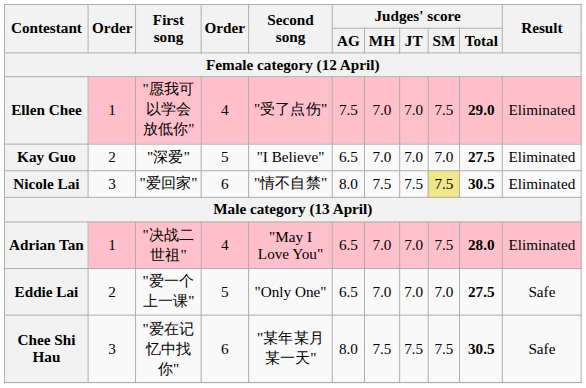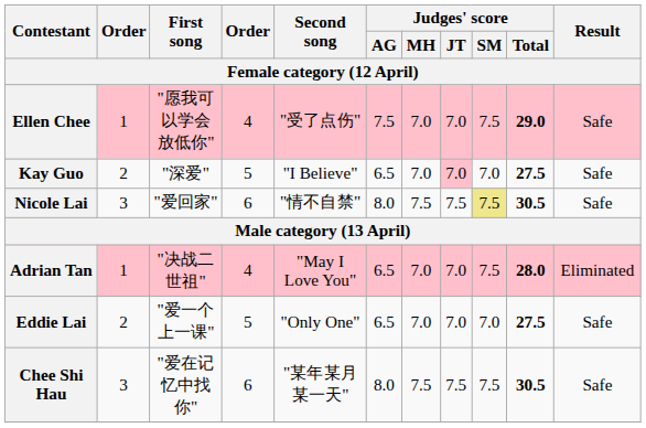 <table class="wikitable plainrowheaders" style="text-align:center;">
 <tr>
 <th rowspan=2 scope="col" style="width:8em;">Contestant</th>
 <th rowspan=2 scope="col">Order</th>
 <th rowspan=2 scope="col" style="width:17em;">First song</th>
 <th rowspan=2 scope="col">Order</th>
 <th rowspan=2 scope="col" style="width:17em;">Second song</th>
 <th colspan=5 scope="col">Judges' score</th>
 <th rowspan=2 scope="col" style="width:7em;">Result</th>
 </tr>
 <tr>
 <th style="width:2.7em;">AG</th>
 <th style="width:2.7em;">MH</th>
 <th style="width:2.7em;">JT</th>
 <th style="width:2.7em;">SM</th>
 <th style="width:3.6em;">Total</th>
 </tr>
 <tr>
 <th colspan=11>Female category (12 April)</th>
 </tr>
 <tr style="background:pink;">
 <th scope="row">Ellen Chee</th>
 <td>1</td>
 <td>"愿我可以学会放低你"</td>
 <td>4</td>
 <td>"受了点伤"</td>
 <td>7.5</td>
 <td>7.0</td>
 <td>7.0</td>
 <td>7.5</td>
 <td><strong>29.0</strong></td>
-<td>Eliminated</td>
+<td>Safe</td>
 </tr>
 <tr>
 <th scope="row">Kay Guo</th>
 <td>2</td>
 <td>"深爱"</td>
 <td>5</td>
 <td>"I Believe"</td>
 <td>6.5</td>
 <td>7.0</td>
-<td>7.0</td>
+<td style="background: pink;">7.0</td>
 <td>7.0</td>
 <td><strong>27.5</strong></td>
-<td>Eliminated</td>
+<td>Safe</td>
 </tr>
 <tr>
 <th scope="row">Nicole Lai</th>
 <td>3</td>
 <td>"爱回家"</td>
 <td>6</td>
 <td>"情不自禁"</td>
 <td>8.0</td>
 <td>7.5</td>
 <td>7.5</td>
 <td style="background: khaki;">7.5</td>
 <td><strong>30.5</strong></td>
-<td>Eliminated</td>
+<td>Safe</td>
 </tr>
 <tr>
 <th colspan=11>Male category (13 April)</th>
 </tr>
 <tr style="background:pink;">
 <th scope="row">Adrian Tan</th>
 <td>1</td>
 <td>"决战二世祖"</td>
 <td>4</td>
 <td>"May I Love You"</td>
 <td>6.5</td>
 <td>7.0</td>
 <td>7.0</td>
 <td>7.5</td>
 <td><strong>28.0</strong></td>
 <td>Eliminated</td>
 </tr>
 <tr>
 <th scope="row">Eddie Lai</th>
 <td>2</td>
 <td>"爱一个上一课"</td>
 <td>5</td>
 <td>"Only One"</td>
 <td>6.5</td>
 <td>7.0</td>
 <td>7.0</td>
 <td>7.0</td>
 <td><strong>27.5</strong></td>
 <td>Safe</td>
 </tr>
 <tr>
 <th scope="row">Chee Shi Hau</th>
 <td>3</td>
 <td>"爱在记忆中找你"</td>
 <td>6</td>
 <td>"某年某月某一天"</td>
 <td>8.0</td>
 <td>7.5</td>
 <td>7.5</td>
 <td>7.5</td>
 <td><strong>30.5</strong></td>
 <td>Safe</td>
 </tr>
 <tr>
 </tr>
 </table>
